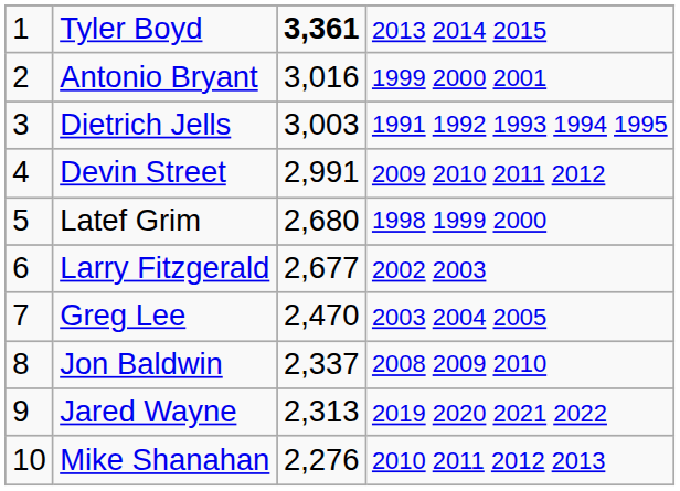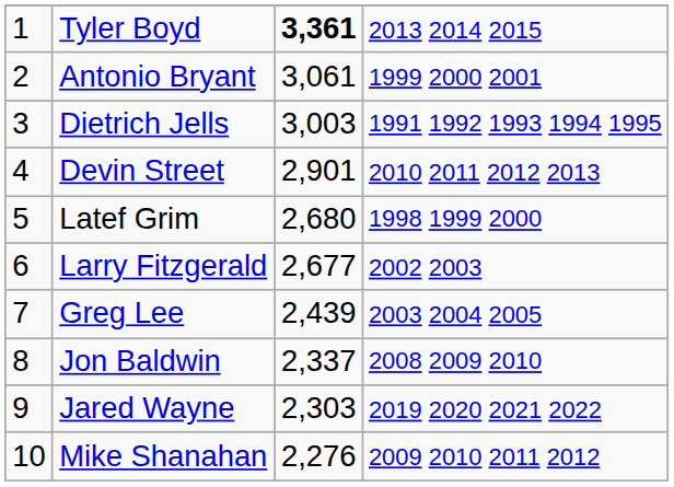 <table class="wikitable">
 <tr>
 </tr>
 <tr>
 <td>1</td>
 <td><a href='#'>Tyler Boyd</a></td>
 <td><strong>3,361</strong></td>
 <td style="font-size:80%;"><a href='#'>2013</a> <a href='#'>2014</a> <a href='#'>2015</a></td>
 </tr>
 <tr>
 <td>2</td>
 <td><a href='#'>Antonio Bryant</a></td>
-<td>3,016</td>
+<td>3,061</td>
 <td style="font-size:80%;"><a href='#'>1999</a> <a href='#'>2000</a> <a href='#'>2001</a></td>
 </tr>
 <tr>
 <td>3</td>
 <td><a href='#'>Dietrich Jells</a></td>
 <td>3,003</td>
 <td style="font-size:80%;"><a href='#'>1991</a> <a href='#'>1992</a> <a href='#'>1993</a> <a href='#'>1994</a> <a href='#'>1995</a></td>
 </tr>
 <tr>
 <td>4</td>
 <td><a href='#'>Devin Street</a></td>
-<td>2,991</td>
-<td style="font-size:80%;"><a href='#'>2009</a> <a href='#'>2010</a> <a href='#'>2011</a> <a href='#'>2012</a></td>
+<td>2,901</td>
+<td style="font-size:80%;"><a href='#'>2010</a> <a href='#'>2011</a> <a href='#'>2012</a> <a href='#'>2013</a></td>
 </tr>
 <tr>
 <td>5</td>
 <td>Latef Grim</td>
 <td>2,680</td>
 <td style="font-size:80%;"><a href='#'>1998</a> <a href='#'>1999</a> <a href='#'>2000</a></td>
 </tr>
 <tr>
 <td>6</td>
 <td><a href='#'>Larry Fitzgerald</a></td>
 <td>2,677</td>
 <td style="font-size:80%;"><a href='#'>2002</a> <a href='#'>2003</a></td>
 </tr>
 <tr>
 <td>7</td>
 <td><a href='#'>Greg Lee</a></td>
-<td>2,470</td>
+<td>2,439</td>
 <td style="font-size:80%;"><a href='#'>2003</a> <a href='#'>2004</a> <a href='#'>2005</a></td>
 </tr>
 <tr>
 <td>8</td>
 <td><a href='#'>Jon Baldwin</a></td>
 <td>2,337</td>
 <td style="font-size:80%;"><a href='#'>2008</a> <a href='#'>2009</a> <a href='#'>2010</a></td>
 </tr>
 <tr>
 <td>9</td>
 <td><a href='#'>Jared Wayne</a></td>
-<td>2,313</td>
+<td>2,303</td>
 <td style="font-size:80%;"><a href='#'>2019</a> <a href='#'>2020</a> <a href='#'>2021</a> <a href='#'>2022</a></td>
 </tr>
 <tr>
 <td>10</td>
 <td><a href='#'>Mike Shanahan</a></td>
 <td>2,276</td>
-<td style="font-size:80%;"><a href='#'>2010</a> <a href='#'>2011</a> <a href='#'>2012</a> <a href='#'>2013</a></td>
+<td style="font-size:80%;"><a href='#'>2009</a> <a href='#'>2010</a> <a href='#'>2011</a> <a href='#'>2012</a></td>
 </tr>
 </table>
